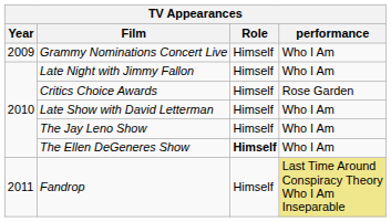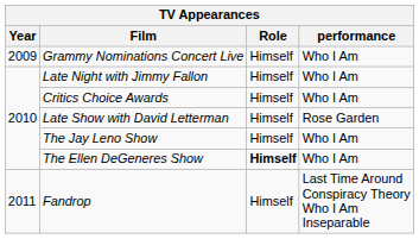 <table class="wikitable">
 <tr>
 <th colspan="4">TV Appearances</th>
 </tr>
 <tr>
 <th>Year</th>
 <th>Film</th>
 <th>Role</th>
 <th>performance</th>
 </tr>
 <tr>
 <td>2009</td>
 <td><em>Grammy Nominations Concert Live</em></td>
 <td>Himself</td>
 <td>Who I Am</td>
 </tr>
 <tr>
 <td rowspan=5>2010</td>
 <td><em>Late Night with Jimmy Fallon</em></td>
 <td>Himself</td>
 <td>Who I Am</td>
 </tr>
 <tr>
 <td><em>Critics Choice Awards</em></td>
 <td>Himself</td>
-<td>Rose Garden</td>
+<td>Who I Am</td>
 </tr>
 <tr>
 <td><em>Late Show with David Letterman</em></td>
 <td>Himself</td>
-<td>Who I Am</td>
+<td>Rose Garden</td>
 </tr>
 <tr>
 <td><em>The Jay Leno Show</em></td>
 <td>Himself</td>
 <td>Who I Am</td>
 </tr>
 <tr>
 <td><em>The Ellen DeGeneres Show</em></td>
 <td><strong>Himself</strong></td>
 <td>Who I Am</td>
 </tr>
 <tr>
 <td>2011</td>
 <td><em>Fandrop</em></td>
 <td>Himself</td>
-<td style="background: khaki;">Last Time Around <br> Conspiracy Theory  <br> Who I Am  <br>Inseparable </td>
+<td>Last Time Around <br> Conspiracy Theory  <br> Who I Am  <br>Inseparable </td>
 </tr>
 </table>
